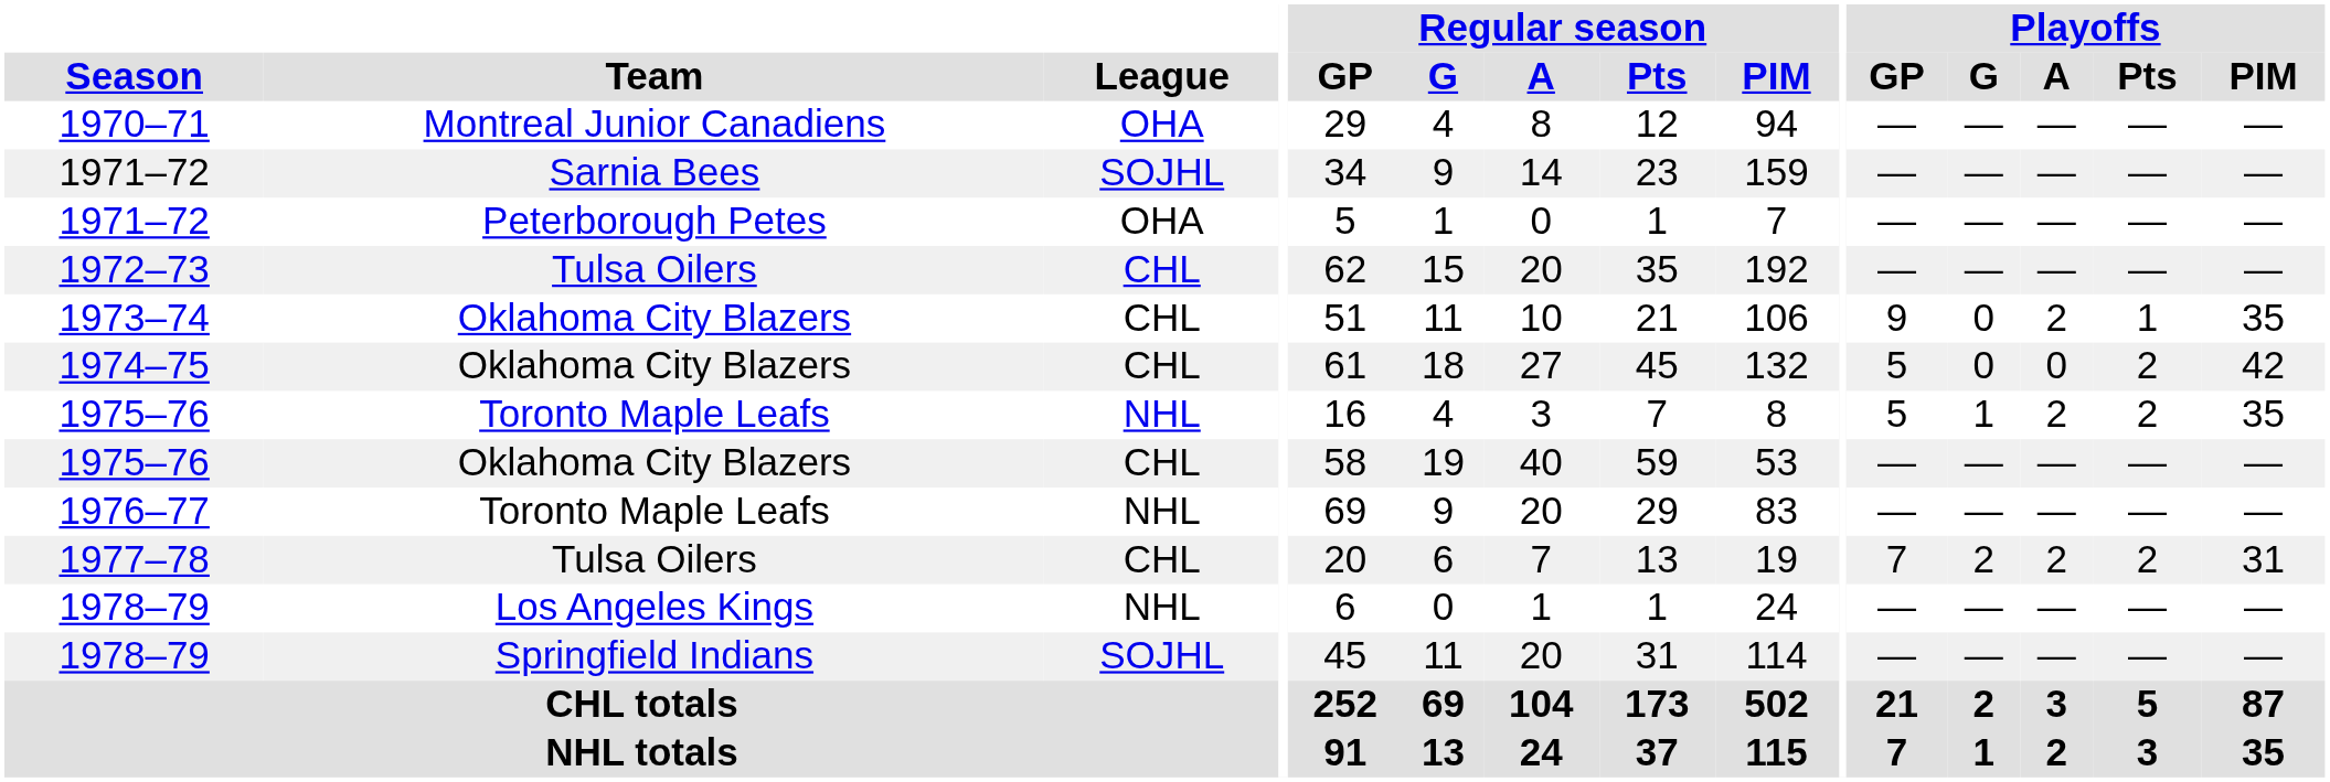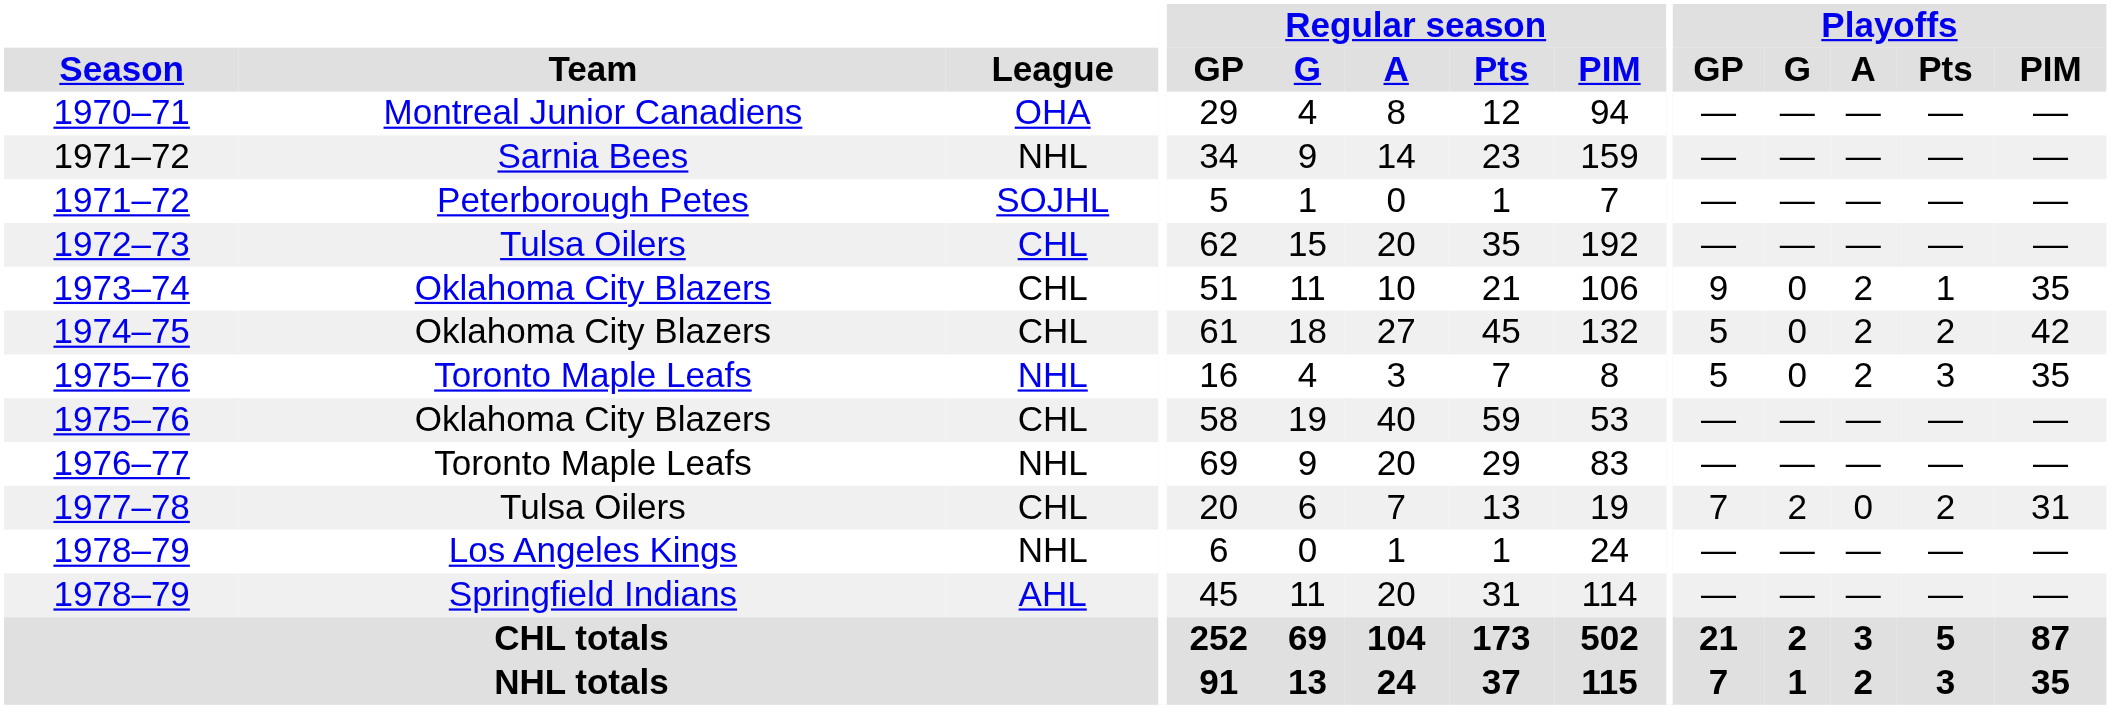 <table border="0" cellpadding="1" cellspacing="0" style="text-align:center; width:60em">
 <tr bgcolor="#e0e0e0">
 <th colspan="3" bgcolor="#ffffff"></th>
 <th rowspan="100" bgcolor="#ffffff"></th>
 <th colspan="5"><a href='#'>Regular season</a></th>
 <th rowspan="100" bgcolor="#ffffff"></th>
 <th colspan="5"><a href='#'>Playoffs</a></th>
 </tr>
 <tr bgcolor="#e0e0e0">
 <th><a href='#'>Season</a></th>
 <th>Team</th>
 <th>League</th>
 <th>GP</th>
 <th><a href='#'>G</a></th>
 <th><a href='#'>A</a></th>
 <th><a href='#'>Pts</a></th>
 <th><a href='#'>PIM</a></th>
 <th>GP</th>
 <th>G</th>
 <th>A</th>
 <th>Pts</th>
 <th>PIM</th>
 </tr>
 <tr>
 <td><a href='#'>1970–71</a></td>
 <td><a href='#'>Montreal Junior Canadiens</a></td>
 <td><a href='#'>OHA</a></td>
 <td>29</td>
 <td>4</td>
 <td>8</td>
 <td>12</td>
 <td>94</td>
 <td>—</td>
 <td>—</td>
 <td>—</td>
 <td>—</td>
 <td>—</td>
 </tr>
 <tr bgcolor="#f0f0f0">
 <td>1971–72</td>
 <td><a href='#'>Sarnia Bees</a></td>
-<td><a href='#'>SOJHL</a></td>
+<td>NHL</td>
 <td>34</td>
 <td>9</td>
 <td>14</td>
 <td>23</td>
 <td>159</td>
 <td>—</td>
 <td>—</td>
 <td>—</td>
 <td>—</td>
 <td>—</td>
 </tr>
 <tr>
 <td><a href='#'>1971–72</a></td>
 <td><a href='#'>Peterborough Petes</a></td>
-<td>OHA</td>
+<td><a href='#'>SOJHL</a></td>
 <td>5</td>
 <td>1</td>
 <td>0</td>
 <td>1</td>
 <td>7</td>
 <td>—</td>
 <td>—</td>
 <td>—</td>
 <td>—</td>
 <td>—</td>
 </tr>
 <tr bgcolor="#f0f0f0">
 <td><a href='#'>1972–73</a></td>
 <td><a href='#'>Tulsa Oilers</a></td>
 <td><a href='#'>CHL</a></td>
 <td>62</td>
 <td>15</td>
 <td>20</td>
 <td>35</td>
 <td>192</td>
 <td>—</td>
 <td>—</td>
 <td>—</td>
 <td>—</td>
 <td>—</td>
 </tr>
 <tr>
 <td><a href='#'>1973–74</a></td>
 <td><a href='#'>Oklahoma City Blazers</a></td>
 <td>CHL</td>
 <td>51</td>
 <td>11</td>
 <td>10</td>
 <td>21</td>
 <td>106</td>
 <td>9</td>
 <td>0</td>
 <td>2</td>
 <td>1</td>
 <td>35</td>
 </tr>
 <tr bgcolor="#f0f0f0">
 <td><a href='#'>1974–75</a></td>
 <td>Oklahoma City Blazers</td>
 <td>CHL</td>
 <td>61</td>
 <td>18</td>
 <td>27</td>
 <td>45</td>
 <td>132</td>
 <td>5</td>
 <td>0</td>
-<td>0</td>
+<td>2</td>
 <td>2</td>
 <td>42</td>
 </tr>
 <tr>
 <td><a href='#'>1975–76</a></td>
 <td><a href='#'>Toronto Maple Leafs</a></td>
 <td><a href='#'>NHL</a></td>
 <td>16</td>
 <td>4</td>
 <td>3</td>
 <td>7</td>
 <td>8</td>
 <td>5</td>
-<td>1</td>
+<td>0</td>
 <td>2</td>
-<td>2</td>
+<td>3</td>
 <td>35</td>
 </tr>
 <tr bgcolor="#f0f0f0">
 <td><a href='#'>1975–76</a></td>
 <td>Oklahoma City Blazers</td>
 <td>CHL</td>
 <td>58</td>
 <td>19</td>
 <td>40</td>
 <td>59</td>
 <td>53</td>
 <td>—</td>
 <td>—</td>
 <td>—</td>
 <td>—</td>
 <td>—</td>
 </tr>
 <tr>
 <td><a href='#'>1976–77</a></td>
 <td>Toronto Maple Leafs</td>
 <td>NHL</td>
 <td>69</td>
 <td>9</td>
 <td>20</td>
 <td>29</td>
 <td>83</td>
 <td>—</td>
 <td>—</td>
 <td>—</td>
 <td>—</td>
 <td>—</td>
 </tr>
 <tr bgcolor="#f0f0f0">
 <td><a href='#'>1977–78</a></td>
 <td>Tulsa Oilers</td>
 <td>CHL</td>
 <td>20</td>
 <td>6</td>
 <td>7</td>
 <td>13</td>
 <td>19</td>
 <td>7</td>
 <td>2</td>
-<td>2</td>
+<td>0</td>
 <td>2</td>
 <td>31</td>
 </tr>
 <tr>
 <td><a href='#'>1978–79</a></td>
 <td><a href='#'>Los Angeles Kings</a></td>
 <td>NHL</td>
 <td>6</td>
 <td>0</td>
 <td>1</td>
 <td>1</td>
 <td>24</td>
 <td>—</td>
 <td>—</td>
 <td>—</td>
 <td>—</td>
 <td>—</td>
 </tr>
 <tr bgcolor="#f0f0f0">
 <td><a href='#'>1978–79</a></td>
 <td><a href='#'>Springfield Indians</a></td>
-<td><a href='#'>SOJHL</a></td>
+<td><a href='#'>AHL</a></td>
 <td>45</td>
 <td>11</td>
 <td>20</td>
 <td>31</td>
 <td>114</td>
 <td>—</td>
 <td>—</td>
 <td>—</td>
 <td>—</td>
 <td>—</td>
 </tr>
 <tr bgcolor="#e0e0e0">
 <th colspan="3">CHL totals</th>
 <th>252</th>
 <th>69</th>
 <th>104</th>
 <th>173</th>
 <th>502</th>
 <th>21</th>
 <th>2</th>
 <th>3</th>
 <th>5</th>
 <th>87</th>
 </tr>
 <tr bgcolor="#e0e0e0">
 <th colspan="3">NHL totals</th>
 <th>91</th>
 <th>13</th>
 <th>24</th>
 <th>37</th>
 <th>115</th>
 <th>7</th>
 <th>1</th>
 <th>2</th>
 <th>3</th>
 <th>35</th>
 </tr>
 </table>
